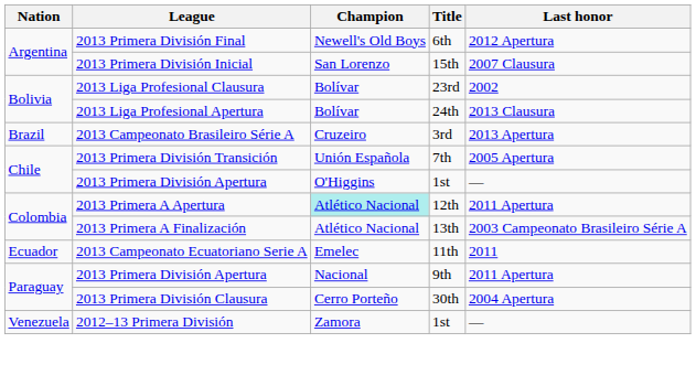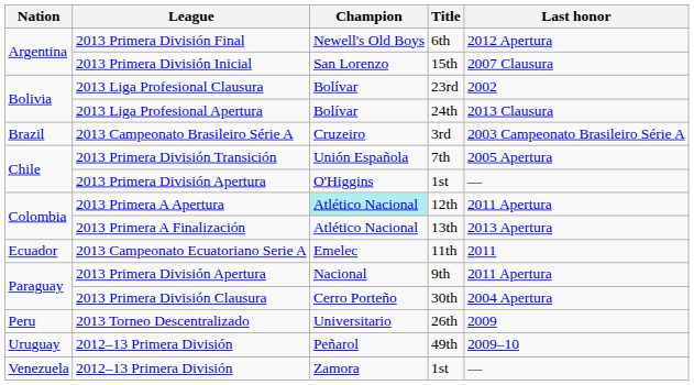 <table class="wikitable sortable">
 <tr>
 <th>Nation</th>
 <th>League</th>
 <th>Champion</th>
 <th>Title</th>
 <th>Last honor</th>
 </tr>
 <tr>
 <td rowspan=2> <a href='#'>Argentina</a></td>
 <td><a href='#'>2013 Primera División Final</a></td>
 <td><a href='#'>Newell's Old Boys</a></td>
 <td>6th</td>
 <td><a href='#'>2012 Apertura</a></td>
 </tr>
 <tr>
 <td><a href='#'>2013 Primera División Inicial</a></td>
 <td><a href='#'>San Lorenzo</a></td>
 <td>15th</td>
 <td><a href='#'>2007 Clausura</a></td>
 </tr>
 <tr>
 <td rowspan=2> <a href='#'>Bolivia</a></td>
 <td><a href='#'>2013 Liga Profesional Clausura</a></td>
 <td><a href='#'>Bolívar</a></td>
 <td>23rd</td>
 <td><a href='#'>2002</a></td>
 </tr>
 <tr>
 <td><a href='#'>2013 Liga Profesional Apertura</a></td>
 <td><a href='#'>Bolívar</a></td>
 <td>24th</td>
 <td><a href='#'>2013 Clausura</a></td>
 </tr>
 <tr>
 <td> <a href='#'>Brazil</a></td>
 <td><a href='#'>2013 Campeonato Brasileiro Série A</a></td>
 <td><a href='#'>Cruzeiro</a></td>
 <td>3rd</td>
-<td><a href='#'>2013 Apertura</a></td>
+<td><a href='#'>2003 Campeonato Brasileiro Série A</a></td>
 </tr>
 <tr>
 <td rowspan=2> <a href='#'>Chile</a></td>
 <td><a href='#'>2013 Primera División Transición</a></td>
 <td><a href='#'>Unión Española</a></td>
 <td>7th</td>
 <td><a href='#'>2005 Apertura</a></td>
 </tr>
 <tr>
 <td><a href='#'>2013 Primera División Apertura</a></td>
 <td><a href='#'>O'Higgins</a></td>
 <td>1st</td>
 <td>—</td>
 </tr>
 <tr>
 <td rowspan=2> <a href='#'>Colombia</a></td>
 <td><a href='#'>2013 Primera A Apertura</a></td>
 <td style="background: paleturquoise;"><a href='#'>Atlético Nacional</a></td>
 <td>12th</td>
 <td><a href='#'>2011 Apertura</a></td>
 </tr>
 <tr>
 <td><a href='#'>2013 Primera A Finalización</a></td>
 <td><a href='#'>Atlético Nacional</a></td>
 <td>13th</td>
-<td><a href='#'>2003 Campeonato Brasileiro Série A</a></td>
+<td><a href='#'>2013 Apertura</a></td>
 </tr>
 <tr>
 <td> <a href='#'>Ecuador</a></td>
 <td><a href='#'>2013 Campeonato Ecuatoriano Serie A</a></td>
 <td><a href='#'>Emelec</a></td>
 <td>11th</td>
 <td><a href='#'>2011</a></td>
 </tr>
 <tr>
 <td rowspan=2> <a href='#'>Paraguay</a></td>
 <td><a href='#'>2013 Primera División Apertura</a></td>
 <td><a href='#'>Nacional</a></td>
 <td>9th</td>
 <td><a href='#'>2011 Apertura</a></td>
 </tr>
 <tr>
 <td><a href='#'>2013 Primera División Clausura</a></td>
 <td><a href='#'>Cerro Porteño</a></td>
 <td>30th</td>
 <td><a href='#'>2004 Apertura</a></td>
 </tr>
 <tr>
+<td> <a href='#'>Peru</a></td>
+<td><a href='#'>2013 Torneo Descentralizado</a></td>
+<td><a href='#'>Universitario</a></td>
+<td>26th</td>
+<td><a href='#'>2009</a></td>
+</tr>
+<tr>
+<td> <a href='#'>Uruguay</a></td>
+<td><a href='#'>2012–13 Primera División</a></td>
+<td><a href='#'>Peñarol</a></td>
+<td>49th</td>
+<td><a href='#'>2009–10</a></td>
+</tr>
+<tr>
 <td> <a href='#'>Venezuela</a></td>
 <td><a href='#'>2012–13 Primera División</a></td>
 <td><a href='#'>Zamora</a></td>
 <td>1st</td>
 <td>—</td>
 </tr>
 </table>
